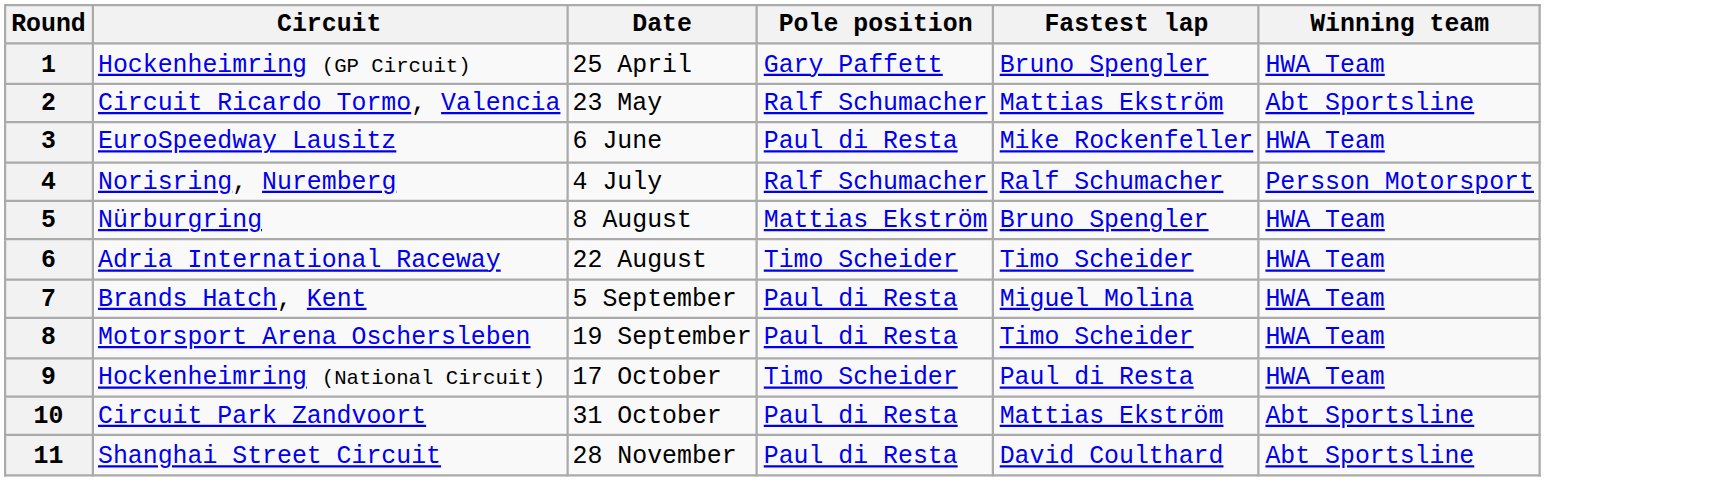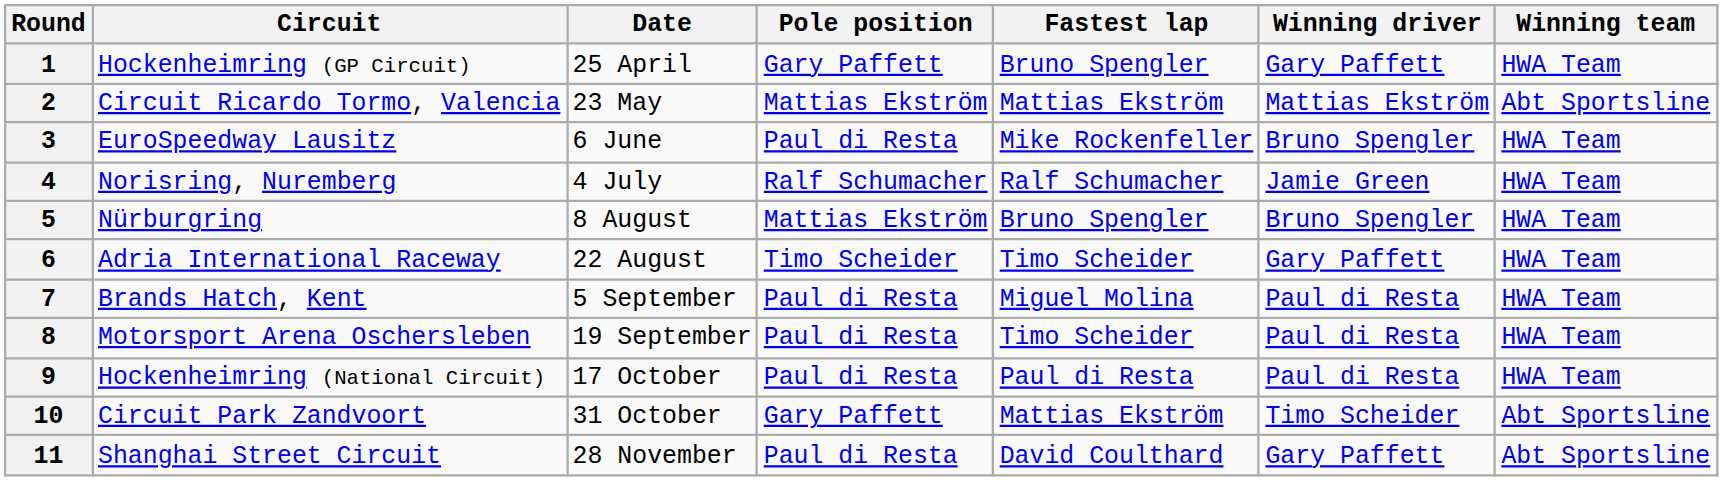 <table class="wikitable" style="font-size: 85%">
 <tr>
 <th>Round</th>
 <th>Circuit</th>
 <th>Date</th>
 <th>Pole position</th>
 <th>Fastest lap</th>
+<th>Winning driver</th>
 <th>Winning team</th>
 </tr>
 <tr>
 <th>1</th>
 <td> <a href='#'>Hockenheimring</a> <small>(GP Circuit)</small></td>
 <td>25 April</td>
 <td> <a href='#'>Gary Paffett</a></td>
 <td> <a href='#'>Bruno Spengler</a></td>
+<td> <a href='#'>Gary Paffett</a></td>
 <td><a href='#'>HWA Team</a></td>
 </tr>
 <tr>
 <th>2</th>
 <td> <a href='#'>Circuit Ricardo Tormo</a>, <a href='#'>Valencia</a></td>
 <td>23 May</td>
-<td> <a href='#'>Ralf Schumacher</a></td>
+<td> <a href='#'>Mattias Ekström</a></td>
+<td> <a href='#'>Mattias Ekström</a></td>
 <td> <a href='#'>Mattias Ekström</a></td>
 <td><a href='#'>Abt Sportsline</a></td>
 </tr>
 <tr>
 <th>3</th>
 <td> <a href='#'>EuroSpeedway Lausitz</a></td>
 <td>6 June</td>
 <td> <a href='#'>Paul di Resta</a></td>
 <td> <a href='#'>Mike Rockenfeller</a></td>
+<td> <a href='#'>Bruno Spengler</a></td>
 <td><a href='#'>HWA Team</a></td>
 </tr>
 <tr>
 <th>4</th>
 <td> <a href='#'>Norisring</a>, <a href='#'>Nuremberg</a></td>
 <td>4 July</td>
 <td> <a href='#'>Ralf Schumacher</a></td>
 <td> <a href='#'>Ralf Schumacher</a></td>
-<td><a href='#'>Persson Motorsport</a></td>
+<td> <a href='#'>Jamie Green</a></td>
+<td><a href='#'>HWA Team</a></td>
 </tr>
 <tr>
 <th>5</th>
 <td> <a href='#'>Nürburgring</a></td>
 <td>8 August</td>
 <td> <a href='#'>Mattias Ekström</a></td>
+<td> <a href='#'>Bruno Spengler</a></td>
 <td> <a href='#'>Bruno Spengler</a></td>
 <td><a href='#'>HWA Team</a></td>
 </tr>
 <tr>
 <th>6</th>
 <td> <a href='#'>Adria International Raceway</a></td>
 <td>22 August</td>
 <td> <a href='#'>Timo Scheider</a></td>
 <td> <a href='#'>Timo Scheider</a></td>
+<td> <a href='#'>Gary Paffett</a></td>
 <td><a href='#'>HWA Team</a></td>
 </tr>
 <tr>
 <th>7</th>
 <td> <a href='#'>Brands Hatch</a>, <a href='#'>Kent</a></td>
 <td>5 September</td>
 <td> <a href='#'>Paul di Resta</a></td>
 <td> <a href='#'>Miguel Molina</a></td>
+<td> <a href='#'>Paul di Resta</a></td>
 <td><a href='#'>HWA Team</a></td>
 </tr>
 <tr>
 <th>8</th>
 <td> <a href='#'>Motorsport Arena Oschersleben</a></td>
 <td>19 September</td>
 <td> <a href='#'>Paul di Resta</a></td>
 <td> <a href='#'>Timo Scheider</a></td>
+<td> <a href='#'>Paul di Resta</a></td>
 <td><a href='#'>HWA Team</a></td>
 </tr>
 <tr>
 <th>9</th>
 <td> <a href='#'>Hockenheimring</a> <small>(National Circuit)</small></td>
 <td>17 October</td>
-<td> <a href='#'>Timo Scheider</a></td>
+<td> <a href='#'>Paul di Resta</a></td>
+<td> <a href='#'>Paul di Resta</a></td>
 <td> <a href='#'>Paul di Resta</a></td>
 <td><a href='#'>HWA Team</a></td>
 </tr>
 <tr>
 <th>10</th>
 <td> <a href='#'>Circuit Park Zandvoort</a></td>
 <td>31 October</td>
-<td> <a href='#'>Paul di Resta</a></td>
+<td> <a href='#'>Gary Paffett</a></td>
 <td> <a href='#'>Mattias Ekström</a></td>
+<td> <a href='#'>Timo Scheider</a></td>
 <td><a href='#'>Abt Sportsline</a></td>
 </tr>
 <tr>
 <th>11</th>
 <td> <a href='#'>Shanghai Street Circuit</a></td>
 <td>28 November</td>
 <td> <a href='#'>Paul di Resta</a></td>
 <td> <a href='#'>David Coulthard</a></td>
+<td> <a href='#'>Gary Paffett</a></td>
 <td><a href='#'>Abt Sportsline</a></td>
 </tr>
 </table>
